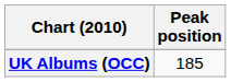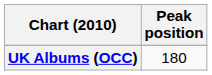 <table class="wikitable plainrowheaders sortable">
 <tr>
 <th scope="col">Chart (2010)</th>
 <th scope="col">Peak<br>position</th>
 </tr>
 <tr>
 </tr>
 <tr>
 </tr>
 <tr>
 </tr>
 <tr>
 </tr>
 <tr>
 </tr>
 <tr>
 </tr>
 <tr>
 </tr>
 <tr>
 </tr>
 <tr>
 </tr>
 <tr>
 </tr>
 <tr>
 </tr>
 <tr>
 </tr>
 <tr>
 <th scope="row"><a href='#'>UK Albums</a> (<a href='#'>OCC</a>)</th>
-<td align="center">185</td>
+<td align="center">180</td>
 </tr>
 </table>
